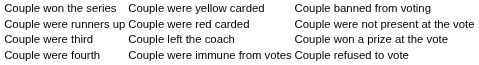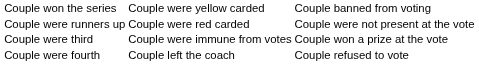 <table>
 <tr>
 <td> Couple won the series</td>
 <td> Couple were yellow carded</td>
 <td> Couple banned from voting</td>
 </tr>
 <tr>
 <td> Couple were runners up</td>
 <td> Couple were red carded</td>
 <td> Couple were not present at the vote</td>
 </tr>
 <tr>
 <td> Couple were third</td>
-<td> Couple left the coach</td>
+<td> Couple were immune from votes</td>
 <td> Couple won a prize at the vote</td>
 </tr>
 <tr>
 <td> Couple were fourth</td>
-<td> Couple were immune from votes</td>
+<td> Couple left the coach</td>
 <td> Couple refused to vote</td>
 </tr>
 </table>
